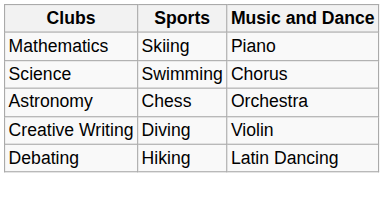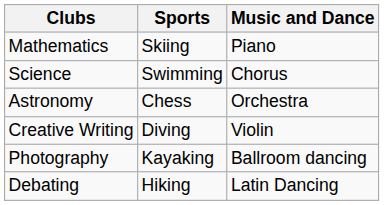 <table class="wikitable">
 <tr>
 <th>Clubs</th>
 <th>Sports</th>
 <th>Music and Dance</th>
 </tr>
 <tr>
 <td>Mathematics</td>
 <td>Skiing</td>
 <td>Piano</td>
 </tr>
 <tr>
 <td>Science</td>
 <td>Swimming</td>
 <td>Chorus</td>
 </tr>
 <tr>
 <td>Astronomy</td>
 <td>Chess</td>
 <td>Orchestra</td>
 </tr>
 <tr>
 <td>Creative Writing</td>
 <td>Diving</td>
 <td>Violin</td>
 </tr>
 <tr>
+<td>Photography</td>
+<td>Kayaking</td>
+<td>Ballroom dancing</td>
+</tr>
+<tr>
 <td>Debating</td>
 <td>Hiking</td>
 <td>Latin Dancing</td>
 </tr>
 </table>
